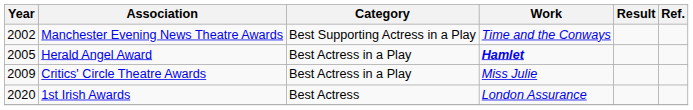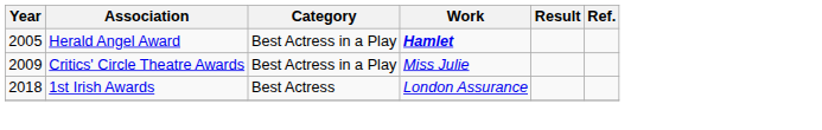 <table class="wikitable sortable">
 <tr>
 <th>Year</th>
 <th>Association</th>
 <th>Category</th>
 <th>Work</th>
 <th>Result</th>
 <th class=unsortable>Ref.</th>
-</tr>
-<tr>
-<td>2002</td>
-<td><a href='#'>Manchester Evening News Theatre Awards</a></td>
-<td>Best Supporting Actress in a Play</td>
-<td><em><a href='#'>Time and the Conways</a></em></td>
-<td></td>
-<td></td>
 </tr>
 <tr>
 <td>2005</td>
 <td><a href='#'>Herald Angel Award</a></td>
 <td>Best Actress in a Play</td>
 <td><strong><em><a href='#'>Hamlet</a></em></strong></td>
 <td></td>
 <td></td>
 </tr>
 <tr>
 <td>2009</td>
 <td><a href='#'>Critics' Circle Theatre Awards</a></td>
 <td>Best Actress in a Play</td>
 <td><em><a href='#'>Miss Julie</a></em></td>
 <td></td>
 <td></td>
 </tr>
 <tr>
-<td>2020</td>
+<td>2018</td>
 <td><a href='#'>1st Irish Awards</a></td>
 <td>Best Actress</td>
 <td><em><a href='#'>London Assurance</a></em></td>
 <td></td>
 <td></td>
 </tr>
 <tr>
 </tr>
 </table>
